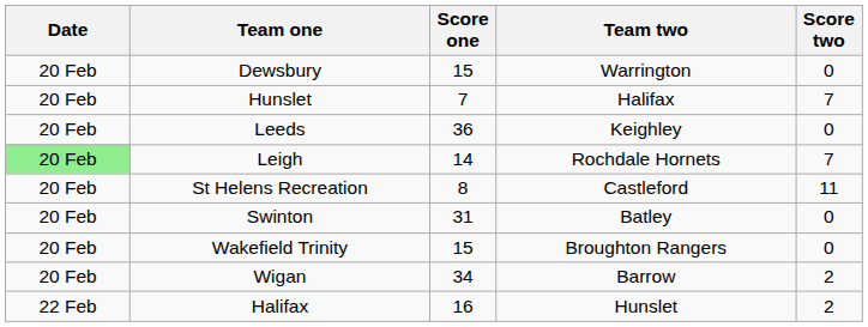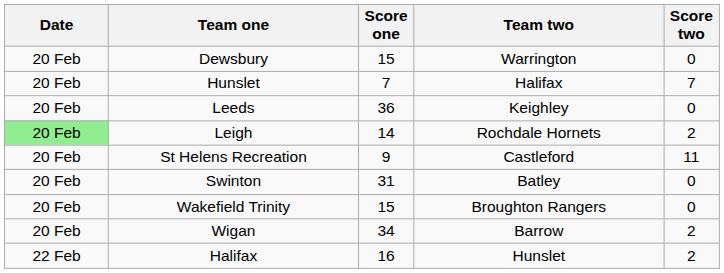 <table class="wikitable" style="text-align: center">
 <tr>
 <th width=100>Date</th>
 <th width=250>Team one</th>
 <th width=50>Score one</th>
 <th width=250>Team two</th>
 <th width=50>Score two</th>
 </tr>
 <tr>
 <td>20 Feb</td>
 <td>Dewsbury</td>
 <td>15</td>
 <td>Warrington</td>
 <td>0</td>
 </tr>
 <tr>
 <td>20 Feb</td>
 <td>Hunslet</td>
 <td>7</td>
 <td>Halifax</td>
 <td>7</td>
 </tr>
 <tr>
 <td>20 Feb</td>
 <td>Leeds</td>
 <td>36</td>
 <td>Keighley</td>
 <td>0</td>
 </tr>
 <tr>
 <td style="background: lightgreen;">20 Feb</td>
 <td>Leigh</td>
 <td>14</td>
 <td>Rochdale Hornets</td>
-<td>7</td>
+<td>2</td>
 </tr>
 <tr>
 <td>20 Feb</td>
 <td>St Helens Recreation</td>
-<td>8</td>
+<td>9</td>
 <td>Castleford</td>
 <td>11</td>
 </tr>
 <tr>
 <td>20 Feb</td>
 <td>Swinton</td>
 <td>31</td>
 <td>Batley</td>
 <td>0</td>
 </tr>
 <tr>
 <td>20 Feb</td>
 <td>Wakefield Trinity</td>
 <td>15</td>
 <td>Broughton Rangers</td>
 <td>0</td>
 </tr>
 <tr>
 <td>20 Feb</td>
 <td>Wigan</td>
 <td>34</td>
 <td>Barrow</td>
 <td>2</td>
 </tr>
 <tr>
 <td>22 Feb</td>
 <td>Halifax</td>
 <td>16</td>
 <td>Hunslet</td>
 <td>2</td>
 </tr>
 </table>
